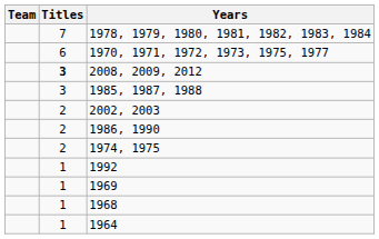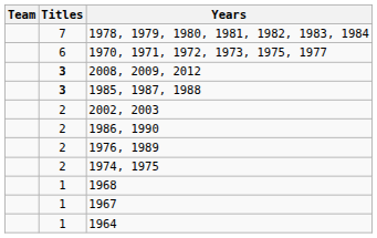 <table class="wikitable sortable" style="text-align:center">
 <tr>
 <th>Team</th>
 <th>Titles</th>
 <th>Years</th>
 </tr>
 <tr>
 <td style=><em></em></td>
 <td>7</td>
 <td align=left>1978, 1979, 1980, 1981, 1982, 1983, 1984</td>
 </tr>
 <tr>
 <td style=><em></em></td>
 <td>6</td>
 <td align=left>1970, 1971, 1972, 1973, 1975, 1977</td>
 </tr>
 <tr>
 <td style=><em></em></td>
 <td><strong>3</strong></td>
 <td align=left>2008, 2009, 2012</td>
 </tr>
 <tr>
 <td style=><em></em></td>
-<td>3</td>
+<td><strong>3</strong></td>
 <td align=left>1985, 1987, 1988</td>
 </tr>
 <tr>
 <td style=><em></em></td>
 <td>2</td>
 <td align=left>2002, 2003</td>
 </tr>
 <tr>
 <td style=><em></em></td>
 <td>2</td>
 <td align=left>1986, 1990</td>
 </tr>
 <tr>
 <td style=><em></em></td>
 <td>2</td>
-<td align=left>1974, 1975</td>
+<td align=left>1976, 1989</td>
 </tr>
 <tr>
 <td style=><em></em></td>
-<td>1</td>
-<td align=left>1992</td>
-</tr>
-<tr>
-<td style=><em></em></td>
-<td>1</td>
-<td align=left>1969</td>
+<td>2</td>
+<td align=left>1974, 1975</td>
 </tr>
 <tr>
 <td style=><em></em></td>
 <td>1</td>
 <td align=left>1968</td>
 </tr>
 <tr>
 <td style=><em></em></td>
 <td>1</td>
+<td align=left>1967</td>
+</tr>
+<tr>
+<td style=><em></em></td>
+<td>1</td>
 <td align=left>1964</td>
 </tr>
 </table>
